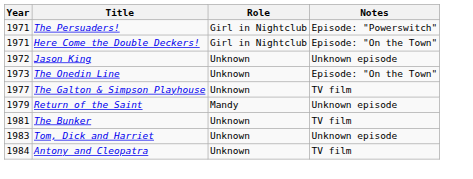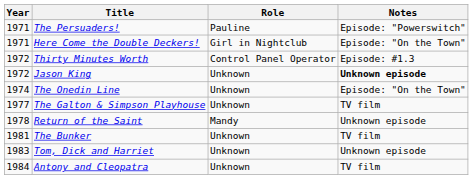 <table class="wikitable sortable">
 <tr>
 <th>Year</th>
 <th>Title</th>
 <th>Role</th>
 <th>Notes</th>
 </tr>
 <tr>
 <td>1971</td>
 <td><em><a href='#'>The Persuaders!</a></em></td>
-<td>Girl in Nightclub</td>
+<td>Pauline</td>
 <td>Episode: "Powerswitch"</td>
 </tr>
 <tr>
 <td>1971</td>
 <td><em><a href='#'>Here Come the Double Deckers!</a></em></td>
 <td>Girl in Nightclub</td>
 <td>Episode: "On the Town"</td>
 </tr>
 <tr>
 <td>1972</td>
+<td><em><a href='#'>Thirty Minutes Worth</a></em></td>
+<td>Control Panel Operator</td>
+<td>Episode: #1.3</td>
+</tr>
+<tr>
+<td>1972</td>
 <td><em><a href='#'>Jason King</a></em></td>
 <td>Unknown</td>
-<td>Unknown episode</td>
+<td><strong>Unknown episode</strong></td>
 </tr>
 <tr>
-<td>1973</td>
+<td>1974</td>
 <td><em><a href='#'>The Onedin Line</a></em></td>
 <td>Unknown</td>
 <td>Episode: "On the Town"</td>
 </tr>
 <tr>
 <td>1977</td>
 <td><em><a href='#'>The Galton & Simpson Playhouse</a></em></td>
 <td>Unknown</td>
 <td>TV film</td>
 </tr>
 <tr>
-<td>1979</td>
+<td>1978</td>
 <td><em><a href='#'>Return of the Saint</a></em></td>
 <td>Mandy</td>
 <td>Unknown episode</td>
 </tr>
 <tr>
 <td>1981</td>
 <td><em><a href='#'>The Bunker</a></em></td>
 <td>Unknown</td>
 <td>TV film</td>
 </tr>
 <tr>
 <td>1983</td>
 <td><em><a href='#'>Tom, Dick and Harriet</a></em></td>
 <td>Unknown</td>
 <td>Unknown episode</td>
 </tr>
 <tr>
 <td>1984</td>
 <td><em><a href='#'>Antony and Cleopatra</a></em></td>
 <td>Unknown</td>
 <td>TV film</td>
 </tr>
 </table>
